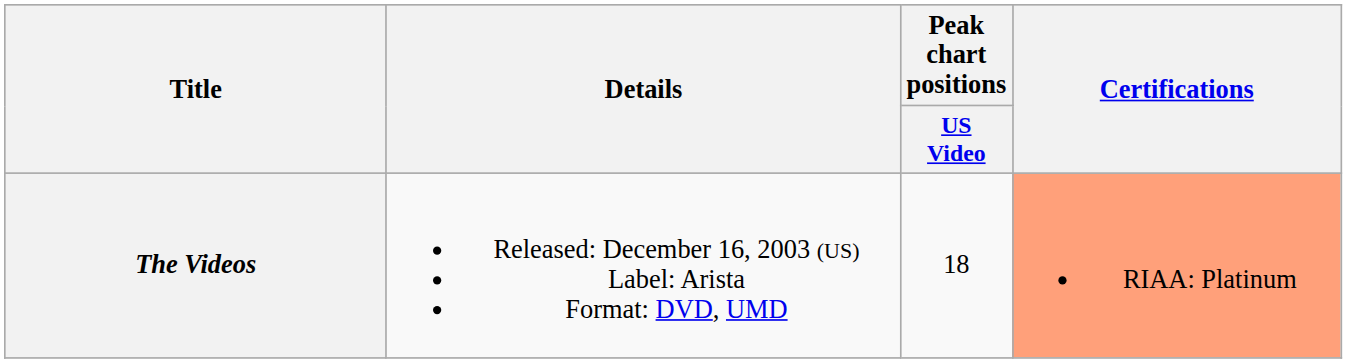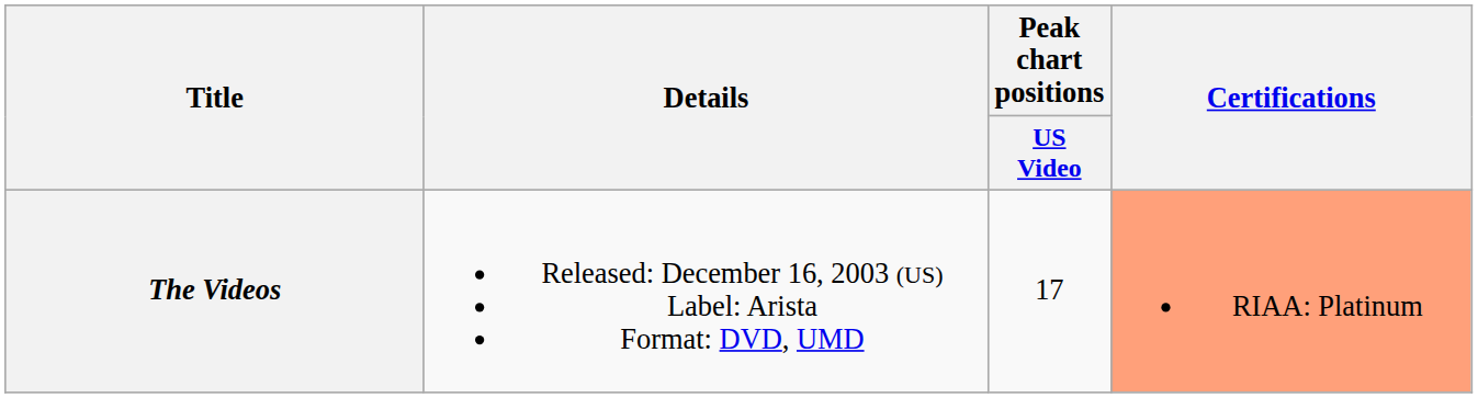 <table class="wikitable plainrowheaders" style="text-align:center;">
 <tr>
 <th scope="col" rowspan="2" style="width:14em;">Title</th>
 <th scope="col" rowspan="2" style="width:19em;">Details</th>
 <th scope="col" colspan="1">Peak chart positions</th>
 <th scope="col" rowspan="2" style="width:12em;"><a href='#'>Certifications</a></th>
 </tr>
 <tr>
 <th style="width:3em;font-size:90%;"><a href='#'>US<br>Video</a><br></th>
 </tr>
 <tr>
 <th scope="row"><em>The Videos</em></th>
 <td><br><ul><li>Released: December 16, 2003 <small>(US)</small></li><li>Label: Arista</li><li>Format: <a href='#'>DVD</a>, <a href='#'>UMD</a></li></ul></td>
-<td>18</td>
+<td>17</td>
 <td style="background: lightsalmon;"><br><ul><li>RIAA: Platinum</li></ul></td>
 </tr>
 </table>
